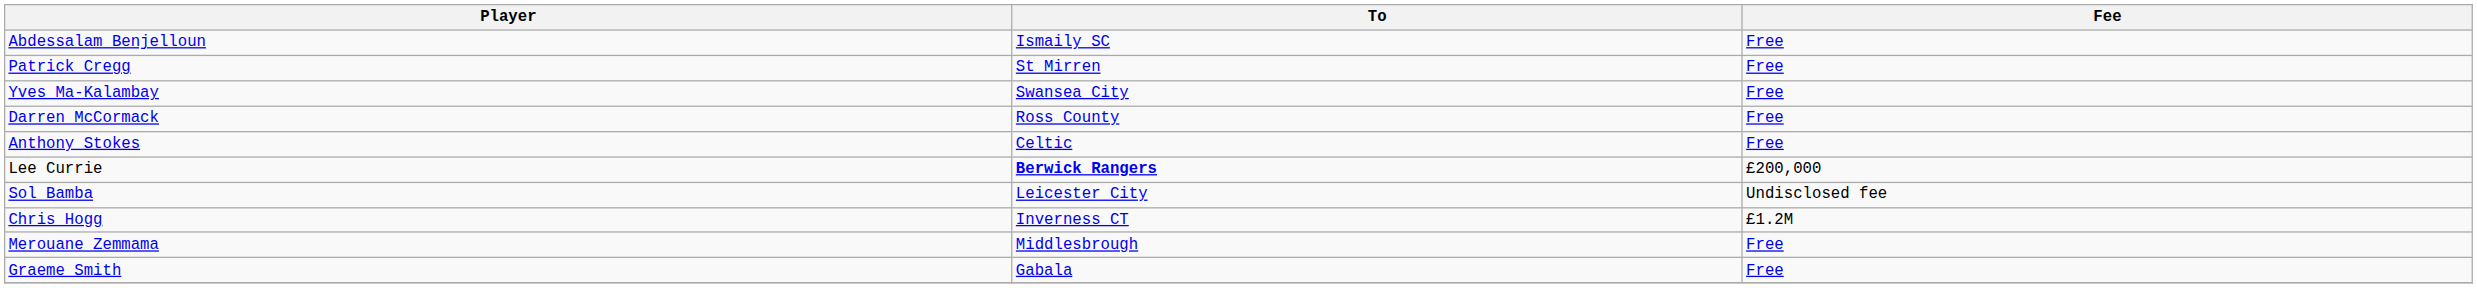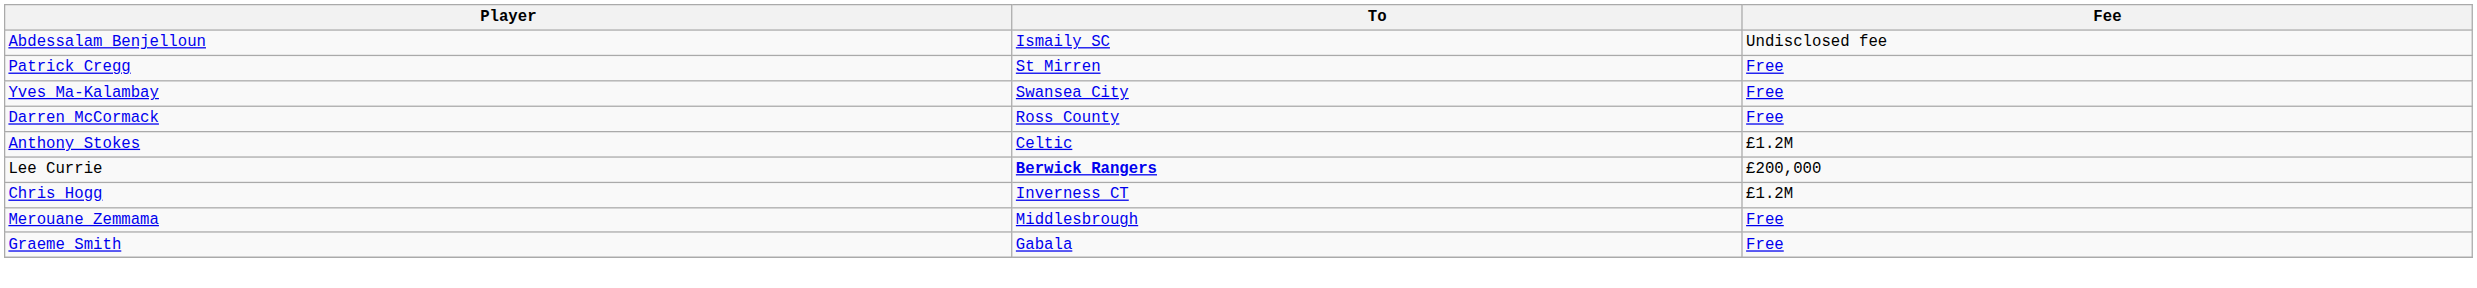 <table class="wikitable" style="text-align:center; font-size:95%;width:98%; text-align:left">
 <tr>
 <th><strong>Player</strong></th>
 <th><strong>To</strong></th>
 <th><strong>Fee</strong></th>
 </tr>
 <tr>
 <td> <a href='#'>Abdessalam Benjelloun</a></td>
 <td><a href='#'>Ismaily SC</a></td>
-<td><a href='#'>Free</a></td>
+<td>Undisclosed fee</td>
 </tr>
 <tr>
 <td> <a href='#'>Patrick Cregg</a></td>
 <td><a href='#'>St Mirren</a></td>
 <td><a href='#'>Free</a></td>
 </tr>
 <tr>
 <td> <a href='#'>Yves Ma-Kalambay</a></td>
 <td><a href='#'>Swansea City</a></td>
 <td><a href='#'>Free</a></td>
 </tr>
 <tr>
 <td> <a href='#'>Darren McCormack</a></td>
 <td><a href='#'>Ross County</a></td>
 <td><a href='#'>Free</a></td>
 </tr>
 <tr>
 <td> <a href='#'>Anthony Stokes</a></td>
 <td><a href='#'>Celtic</a></td>
-<td><a href='#'>Free</a></td>
+<td>£1.2M</td>
 </tr>
 <tr>
 <td> Lee Currie</td>
 <td><strong><a href='#'>Berwick Rangers</a></strong></td>
 <td>£200,000</td>
-</tr>
-<tr>
-<td> <a href='#'>Sol Bamba</a></td>
-<td><a href='#'>Leicester City</a></td>
-<td>Undisclosed fee</td>
 </tr>
 <tr>
 <td> <a href='#'>Chris Hogg</a></td>
 <td><a href='#'>Inverness CT</a></td>
 <td>£1.2M</td>
 </tr>
 <tr>
 <td> <a href='#'>Merouane Zemmama</a></td>
 <td><a href='#'>Middlesbrough</a></td>
 <td><a href='#'>Free</a></td>
 </tr>
 <tr>
 <td> <a href='#'>Graeme Smith</a></td>
 <td><a href='#'>Gabala</a></td>
 <td><a href='#'>Free</a></td>
 </tr>
 <tr>
 </tr>
 </table>
